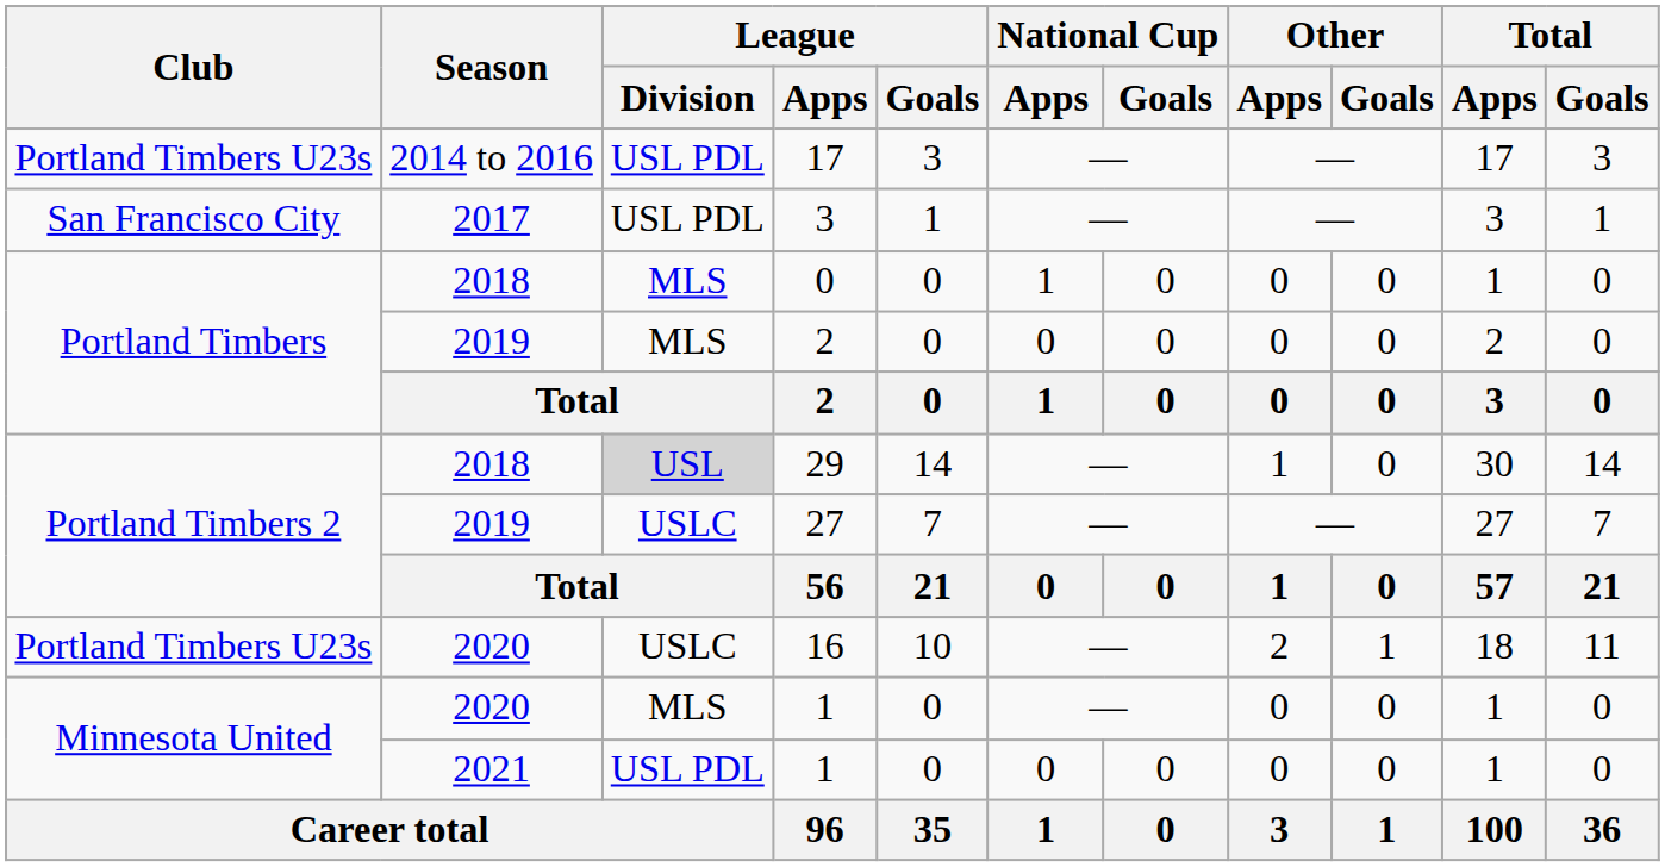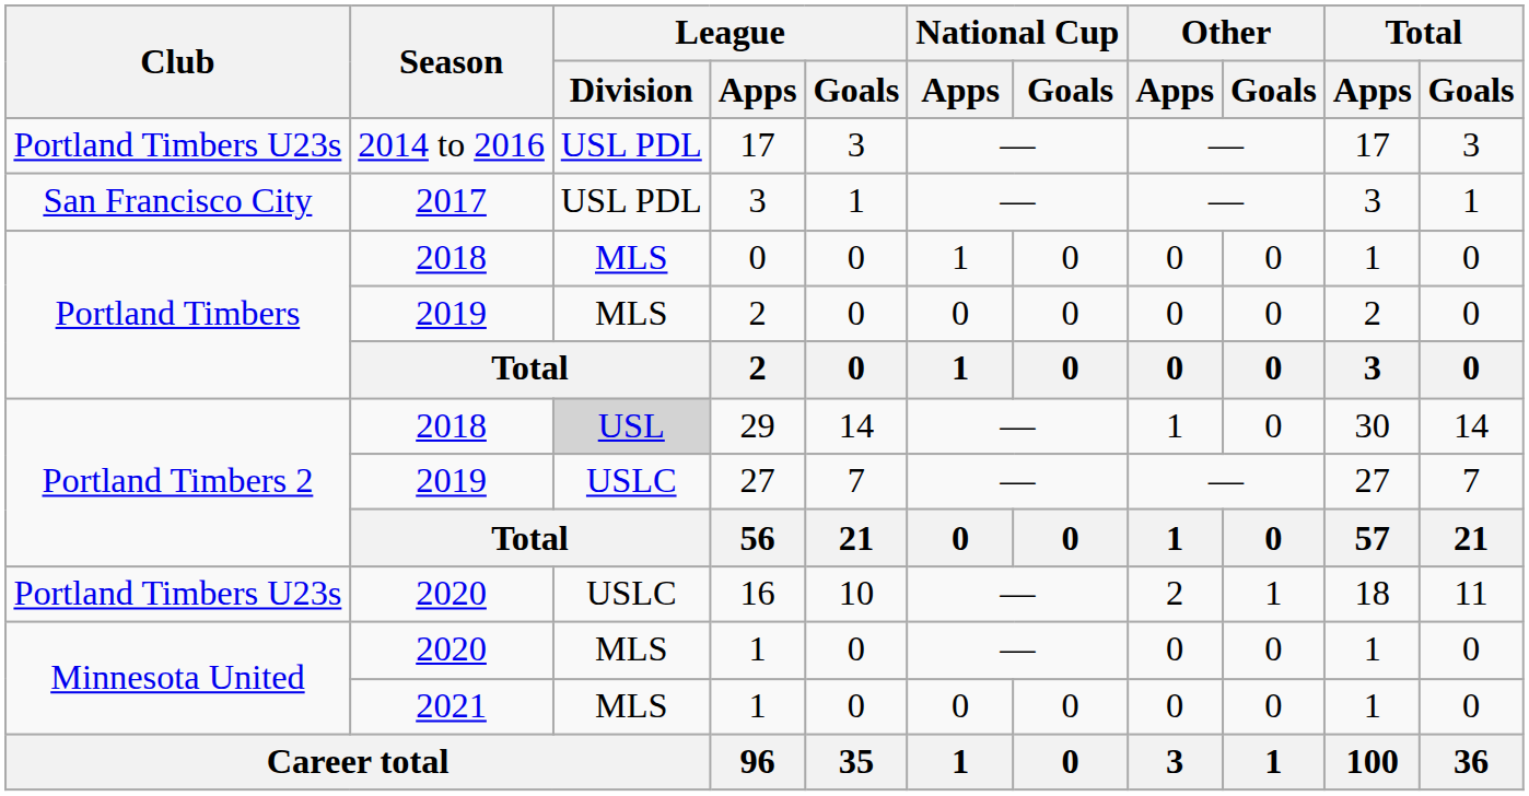 <table class="wikitable" style="text-align:center">
 <tr>
 <th rowspan="2">Club</th>
 <th rowspan="2">Season</th>
 <th colspan="3">League</th>
 <th colspan="2">National Cup</th>
 <th colspan="2">Other</th>
 <th colspan="2">Total</th>
 </tr>
 <tr>
 <th>Division</th>
 <th>Apps</th>
 <th>Goals</th>
 <th>Apps</th>
 <th>Goals</th>
 <th>Apps</th>
 <th>Goals</th>
 <th>Apps</th>
 <th>Goals</th>
 </tr>
 <tr>
 <td><a href='#'>Portland Timbers U23s</a></td>
 <td><a href='#'>2014</a> to <a href='#'>2016</a></td>
 <td><a href='#'>USL PDL</a></td>
 <td>17</td>
 <td>3</td>
 <td colspan="2">—</td>
 <td colspan="2">—</td>
 <td>17</td>
 <td>3</td>
 </tr>
 <tr>
 <td><a href='#'>San Francisco City</a></td>
 <td><a href='#'>2017</a></td>
 <td>USL PDL</td>
 <td>3</td>
 <td>1</td>
 <td colspan="2">—</td>
 <td colspan="2">—</td>
 <td>3</td>
 <td>1</td>
 </tr>
 <tr>
 <td rowspan="3"><a href='#'>Portland Timbers</a></td>
 <td><a href='#'>2018</a></td>
 <td><a href='#'>MLS</a></td>
 <td>0</td>
 <td>0</td>
 <td>1</td>
 <td>0</td>
 <td>0</td>
 <td>0</td>
 <td>1</td>
 <td>0</td>
 </tr>
 <tr>
 <td><a href='#'>2019</a></td>
 <td>MLS</td>
 <td>2</td>
 <td>0</td>
 <td>0</td>
 <td>0</td>
 <td>0</td>
 <td>0</td>
 <td>2</td>
 <td>0</td>
 </tr>
 <tr>
 <th colspan="2">Total</th>
 <th>2</th>
 <th>0</th>
 <th>1</th>
 <th>0</th>
 <th>0</th>
 <th>0</th>
 <th>3</th>
 <th>0</th>
 </tr>
 <tr>
 <td rowspan="3"><a href='#'>Portland Timbers 2</a></td>
 <td><a href='#'>2018</a></td>
 <td style="background: lightgrey;"><a href='#'>USL</a></td>
 <td>29</td>
 <td>14</td>
 <td colspan="2">—</td>
 <td>1</td>
 <td>0</td>
 <td>30</td>
 <td>14</td>
 </tr>
 <tr>
 <td><a href='#'>2019</a></td>
 <td><a href='#'>USLC</a></td>
 <td>27</td>
 <td>7</td>
 <td colspan="2">—</td>
 <td colspan="2">—</td>
 <td>27</td>
 <td>7</td>
 </tr>
 <tr>
 <th colspan="2">Total</th>
 <th>56</th>
 <th>21</th>
 <th>0</th>
 <th>0</th>
 <th>1</th>
 <th>0</th>
 <th>57</th>
 <th>21</th>
 </tr>
 <tr>
 <td><a href='#'>Portland Timbers U23s</a></td>
 <td><a href='#'>2020</a></td>
 <td>USLC</td>
 <td>16</td>
 <td>10</td>
 <td colspan="2">—</td>
 <td>2</td>
 <td>1</td>
 <td>18</td>
 <td>11</td>
 </tr>
 <tr>
 <td rowspan="2"><a href='#'>Minnesota United</a></td>
 <td><a href='#'>2020</a></td>
 <td>MLS</td>
 <td>1</td>
 <td>0</td>
 <td colspan="2">—</td>
 <td>0</td>
 <td>0</td>
 <td>1</td>
 <td>0</td>
 </tr>
 <tr>
 <td><a href='#'>2021</a></td>
-<td><a href='#'>USL PDL</a></td>
+<td>MLS</td>
 <td>1</td>
 <td>0</td>
 <td>0</td>
 <td>0</td>
 <td>0</td>
 <td>0</td>
 <td>1</td>
 <td>0</td>
 </tr>
 <tr>
 <th colspan="3">Career total</th>
 <th>96</th>
 <th>35</th>
 <th>1</th>
 <th>0</th>
 <th>3</th>
 <th>1</th>
 <th>100</th>
 <th>36</th>
 </tr>
 </table>
